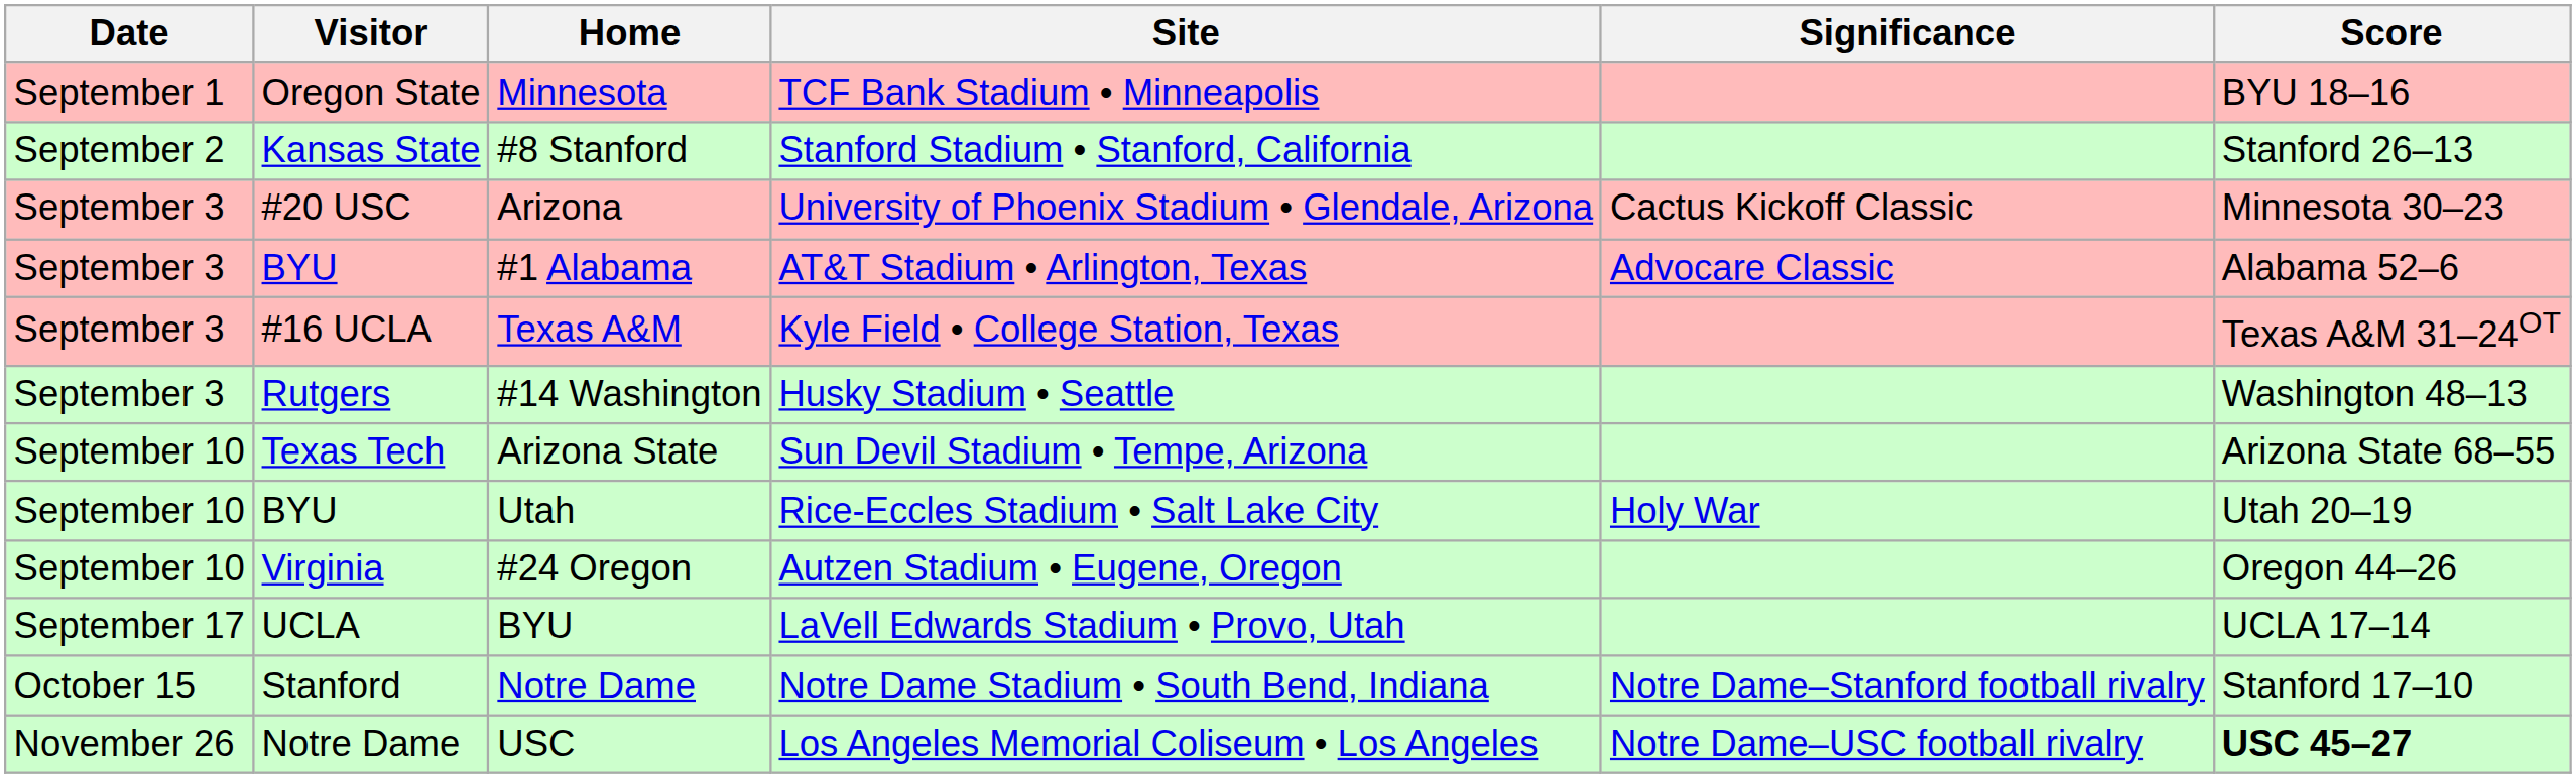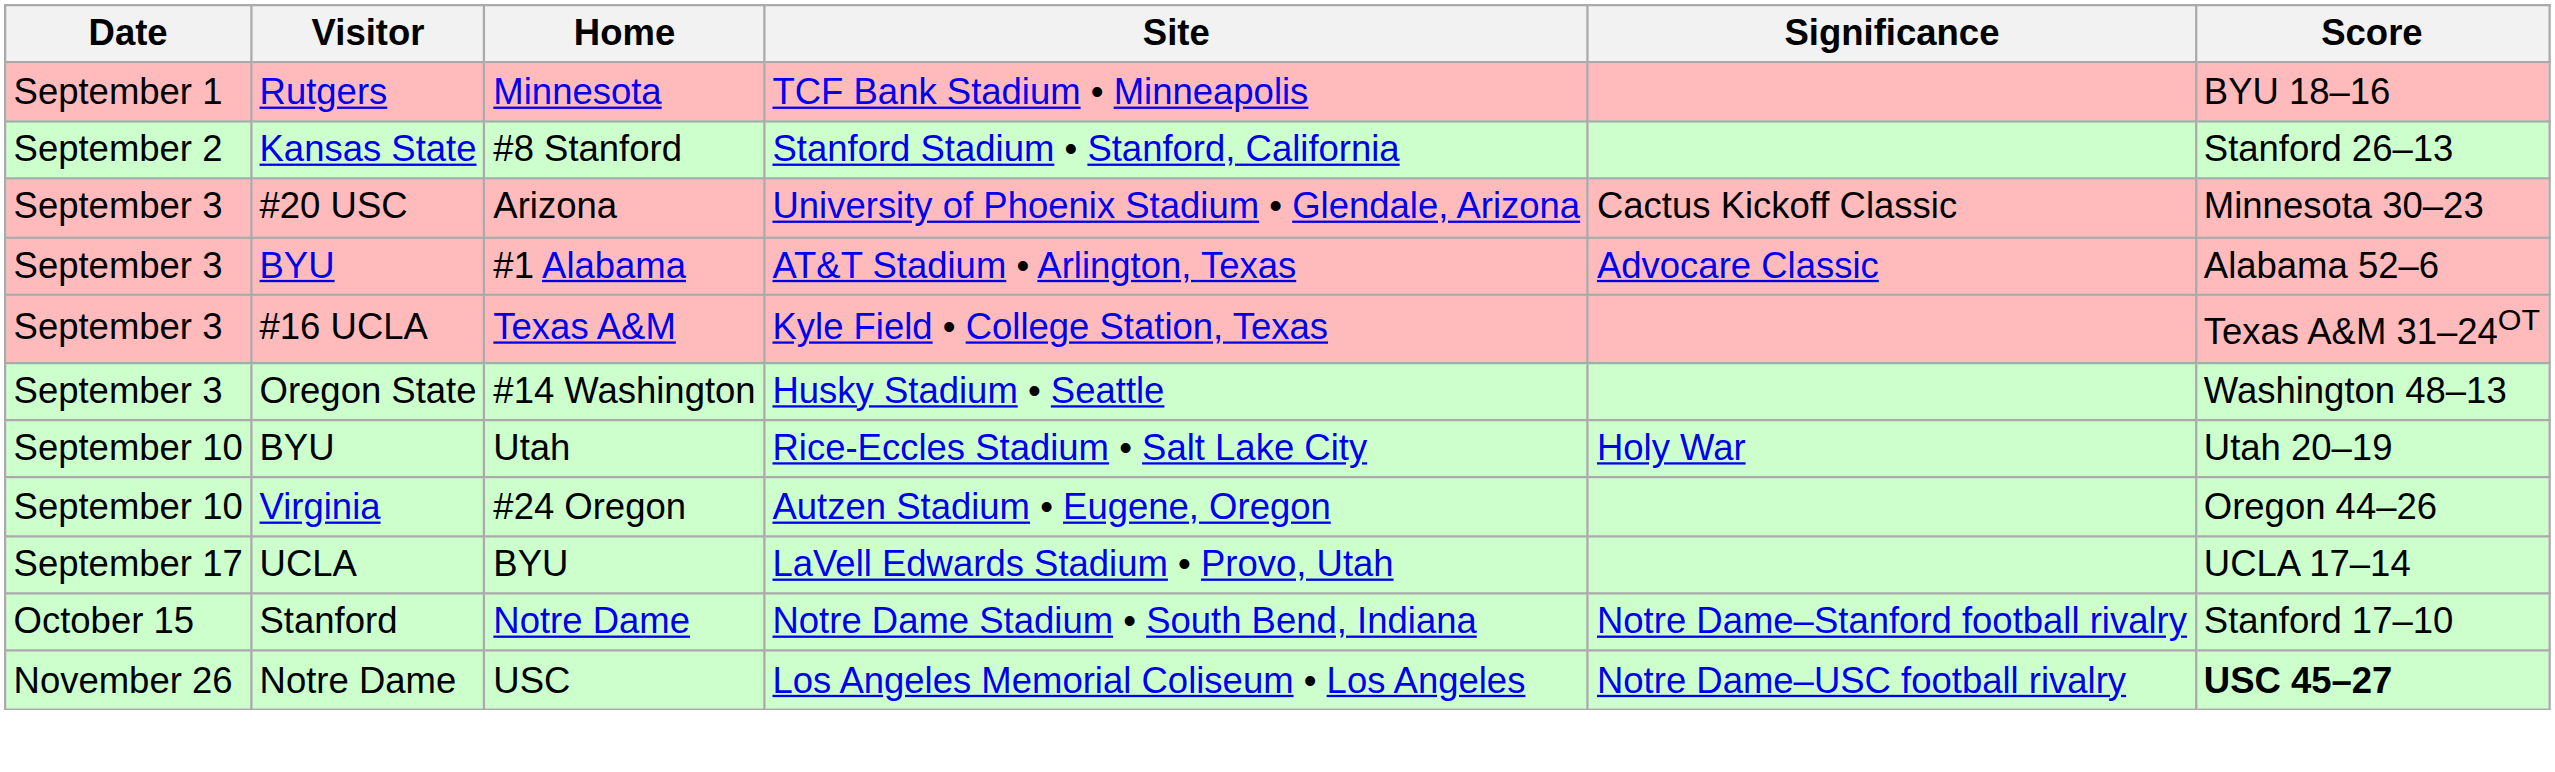 <table class="wikitable">
 <tr>
 <th>Date</th>
 <th>Visitor</th>
 <th>Home</th>
 <th>Site</th>
 <th>Significance</th>
 <th>Score</th>
 </tr>
 <tr style="background:#fbb;">
 <td>September 1</td>
-<td>Oregon State</td>
+<td><a href='#'>Rutgers</a></td>
 <td><a href='#'>Minnesota</a></td>
 <td><a href='#'>TCF Bank Stadium</a> • <a href='#'>Minneapolis</a></td>
 <td></td>
 <td>BYU 18–16</td>
 </tr>
 <tr style="background:#cfc;">
 <td>September 2</td>
 <td><a href='#'>Kansas State</a></td>
 <td>#8 Stanford</td>
 <td><a href='#'>Stanford Stadium</a> • <a href='#'>Stanford, California</a></td>
 <td></td>
 <td>Stanford  26–13</td>
 </tr>
 <tr style="background:#fbb;">
 <td>September 3</td>
 <td>#20 USC</td>
 <td>Arizona</td>
 <td><a href='#'>University of Phoenix Stadium</a> • <a href='#'>Glendale, Arizona</a></td>
 <td>Cactus Kickoff Classic</td>
 <td>Minnesota 30–23</td>
 </tr>
 <tr style="background:#fbb;">
 <td>September 3</td>
 <td><a href='#'>BYU</a></td>
 <td>#1 <a href='#'>Alabama</a></td>
 <td><a href='#'>AT&T Stadium</a> • <a href='#'>Arlington, Texas</a></td>
 <td><a href='#'>Advocare Classic</a></td>
 <td>Alabama 52–6</td>
 </tr>
 <tr style="background:#fbb;">
 <td>September 3</td>
 <td>#16 UCLA</td>
 <td><a href='#'>Texas A&M</a></td>
 <td><a href='#'>Kyle Field</a> • <a href='#'>College Station, Texas</a></td>
 <td></td>
 <td>Texas A&M 31–24<sup>OT</sup></td>
 </tr>
 <tr style="background:#cfc;">
 <td>September 3</td>
-<td><a href='#'>Rutgers</a></td>
+<td>Oregon State</td>
 <td>#14 Washington</td>
 <td><a href='#'>Husky Stadium</a> • <a href='#'>Seattle</a></td>
 <td></td>
 <td>Washington 48–13</td>
-</tr>
-<tr style="background:#cfc;">
-<td>September 10</td>
-<td><a href='#'>Texas Tech</a></td>
-<td>Arizona State</td>
-<td><a href='#'>Sun Devil Stadium</a> • <a href='#'>Tempe, Arizona</a></td>
-<td></td>
-<td>Arizona State 68–55</td>
 </tr>
 <tr style="background:#cfc;">
 <td>September 10</td>
 <td>BYU</td>
 <td>Utah</td>
 <td><a href='#'>Rice-Eccles Stadium</a> • <a href='#'>Salt Lake City</a></td>
 <td><a href='#'>Holy War</a></td>
 <td>Utah 20–19</td>
 </tr>
 <tr style="background:#cfc;">
 <td>September 10</td>
 <td><a href='#'>Virginia</a></td>
 <td>#24 Oregon</td>
 <td><a href='#'>Autzen Stadium</a> • <a href='#'>Eugene, Oregon</a></td>
 <td></td>
 <td>Oregon 44–26</td>
 </tr>
 <tr style="background:#cfc;">
 <td>September 17</td>
 <td>UCLA</td>
 <td>BYU</td>
 <td><a href='#'>LaVell Edwards Stadium</a> • <a href='#'>Provo, Utah</a></td>
 <td></td>
 <td>UCLA 17–14</td>
 </tr>
 <tr style="background:#cfc;">
 <td>October 15</td>
 <td>Stanford</td>
 <td><a href='#'>Notre Dame</a></td>
 <td><a href='#'>Notre Dame Stadium</a> • <a href='#'>South Bend, Indiana</a></td>
 <td><a href='#'>Notre Dame–Stanford football rivalry</a></td>
 <td>Stanford 17–10</td>
 </tr>
 <tr style="background:#cfc;">
 <td>November 26</td>
 <td>Notre Dame</td>
 <td>USC</td>
 <td><a href='#'>Los Angeles Memorial Coliseum</a> • <a href='#'>Los Angeles</a></td>
 <td><a href='#'>Notre Dame–USC football rivalry</a></td>
 <td><strong>USC 45–27</strong></td>
 </tr>
 </table>
